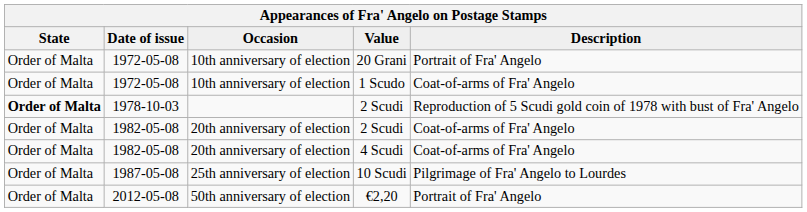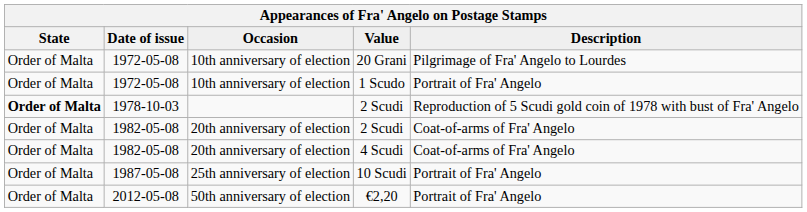 <table class="wikitable" width="auto" style="text-align: center">
 <tr>
 <th colspan="6">Appearances of Fra' Angelo on Postage Stamps</th>
 </tr>
 <tr style="background:#efefef;">
 <th><strong>State</strong></th>
 <th><strong>Date of issue</strong></th>
 <td><strong>Occasion</strong></td>
 <td><strong>Value</strong></td>
 <td><strong>Description</strong></td>
 </tr>
 <tr>
 <td style="text-align:left;">Order of Malta</td>
 <td style="text-align:center;">1972-05-08</td>
 <td style="text-align:left;">10th anniversary of election</td>
 <td style="text-align:center;">20 Grani</td>
-<td style="text-align:left;">Portrait of Fra' Angelo</td>
+<td style="text-align:left;">Pilgrimage of Fra' Angelo to Lourdes</td>
 </tr>
 <tr>
 <td style="text-align:left;">Order of Malta</td>
 <td style="text-align:center;">1972-05-08</td>
 <td style="text-align:left;">10th anniversary of election</td>
 <td style="text-align:center;">1 Scudo</td>
-<td style="text-align:left;">Coat-of-arms of Fra' Angelo</td>
+<td style="text-align:left;">Portrait of Fra' Angelo</td>
 </tr>
 <tr>
 <td style="text-align:left;"><strong>Order of Malta</strong></td>
 <td style="text-align:center;">1978-10-03</td>
 <td style="text-align:left;"></td>
 <td style="text-align:center;">2 Scudi</td>
 <td style="text-align:left;">Reproduction of 5 Scudi gold coin of 1978 with bust of Fra' Angelo</td>
 </tr>
 <tr>
 <td style="text-align:left;">Order of Malta</td>
 <td style="text-align:center;">1982-05-08</td>
 <td style="text-align:left;">20th anniversary of election</td>
 <td style="text-align:center;">2 Scudi</td>
 <td style="text-align:left;">Coat-of-arms of Fra' Angelo</td>
 </tr>
 <tr>
 <td style="text-align:left;">Order of Malta</td>
 <td style="text-align:center;">1982-05-08</td>
 <td style="text-align:left;">20th anniversary of election</td>
 <td style="text-align:center;">4 Scudi</td>
 <td style="text-align:left;">Coat-of-arms of Fra' Angelo</td>
 </tr>
 <tr>
 <td style="text-align:left;">Order of Malta</td>
 <td style="text-align:center;">1987-05-08</td>
 <td style="text-align:left;">25th anniversary of election</td>
 <td style="text-align:center;">10 Scudi</td>
-<td style="text-align:left;">Pilgrimage of Fra' Angelo to Lourdes</td>
+<td style="text-align:left;">Portrait of Fra' Angelo</td>
 </tr>
 <tr>
 <td style="text-align:left;">Order of Malta</td>
 <td style="text-align:center;">2012-05-08</td>
 <td style="text-align:left;">50th anniversary of election</td>
 <td style="text-align:center;">€2,20</td>
 <td style="text-align:left;">Portrait of Fra' Angelo</td>
 </tr>
 </table>
